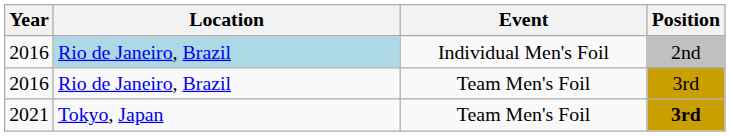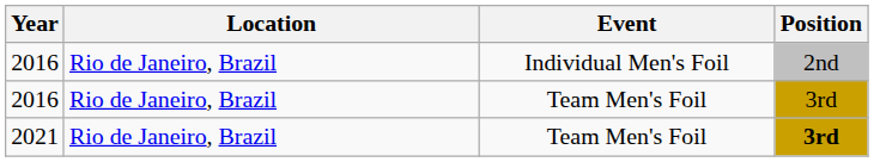 <table class="wikitable" style="text-align:center;">
 <tr>
 <th>Year</th>
 <th style="width:17em">Location</th>
 <th style="width:12em">Event</th>
 <th>Position</th>
 </tr>
 <tr>
 <td>2016</td>
-<td rowspan="1" align="left" style="background: lightblue;"> <a href='#'>Rio de Janeiro</a>, <a href='#'>Brazil</a></td>
+<td rowspan="1" align="left"> <a href='#'>Rio de Janeiro</a>, <a href='#'>Brazil</a></td>
 <td>Individual Men's Foil</td>
 <td bgcolor="silver">2nd</td>
 </tr>
 <tr>
 <td>2016</td>
 <td rowspan="1" align="left"> <a href='#'>Rio de Janeiro</a>, <a href='#'>Brazil</a></td>
 <td>Team Men's Foil</td>
 <td bgcolor="caramel">3rd</td>
 </tr>
 <tr>
 <td>2021</td>
-<td rowspan="1" align="left"> <a href='#'>Tokyo</a>, <a href='#'>Japan</a></td>
+<td rowspan="1" align="left"> <a href='#'>Rio de Janeiro</a>, <a href='#'>Brazil</a></td>
 <td>Team Men's Foil</td>
 <td bgcolor="caramel"><strong>3rd</strong></td>
 </tr>
 </table>
